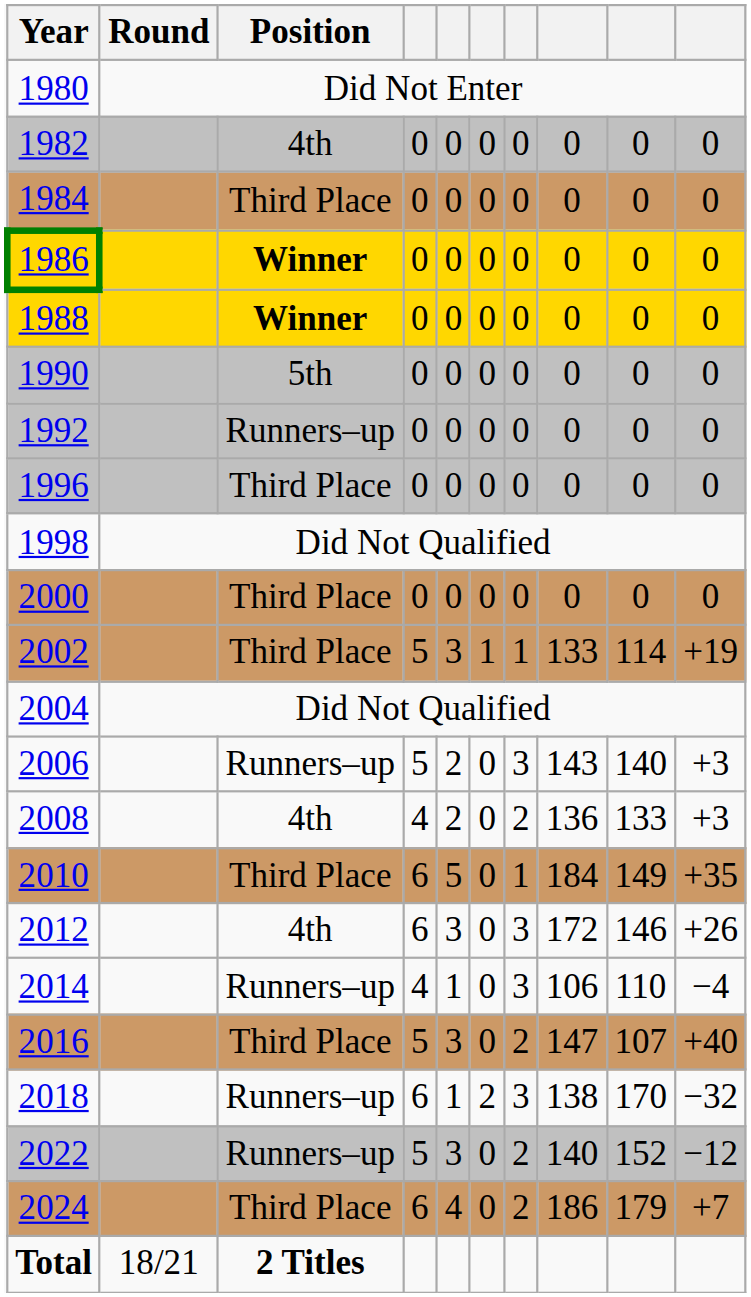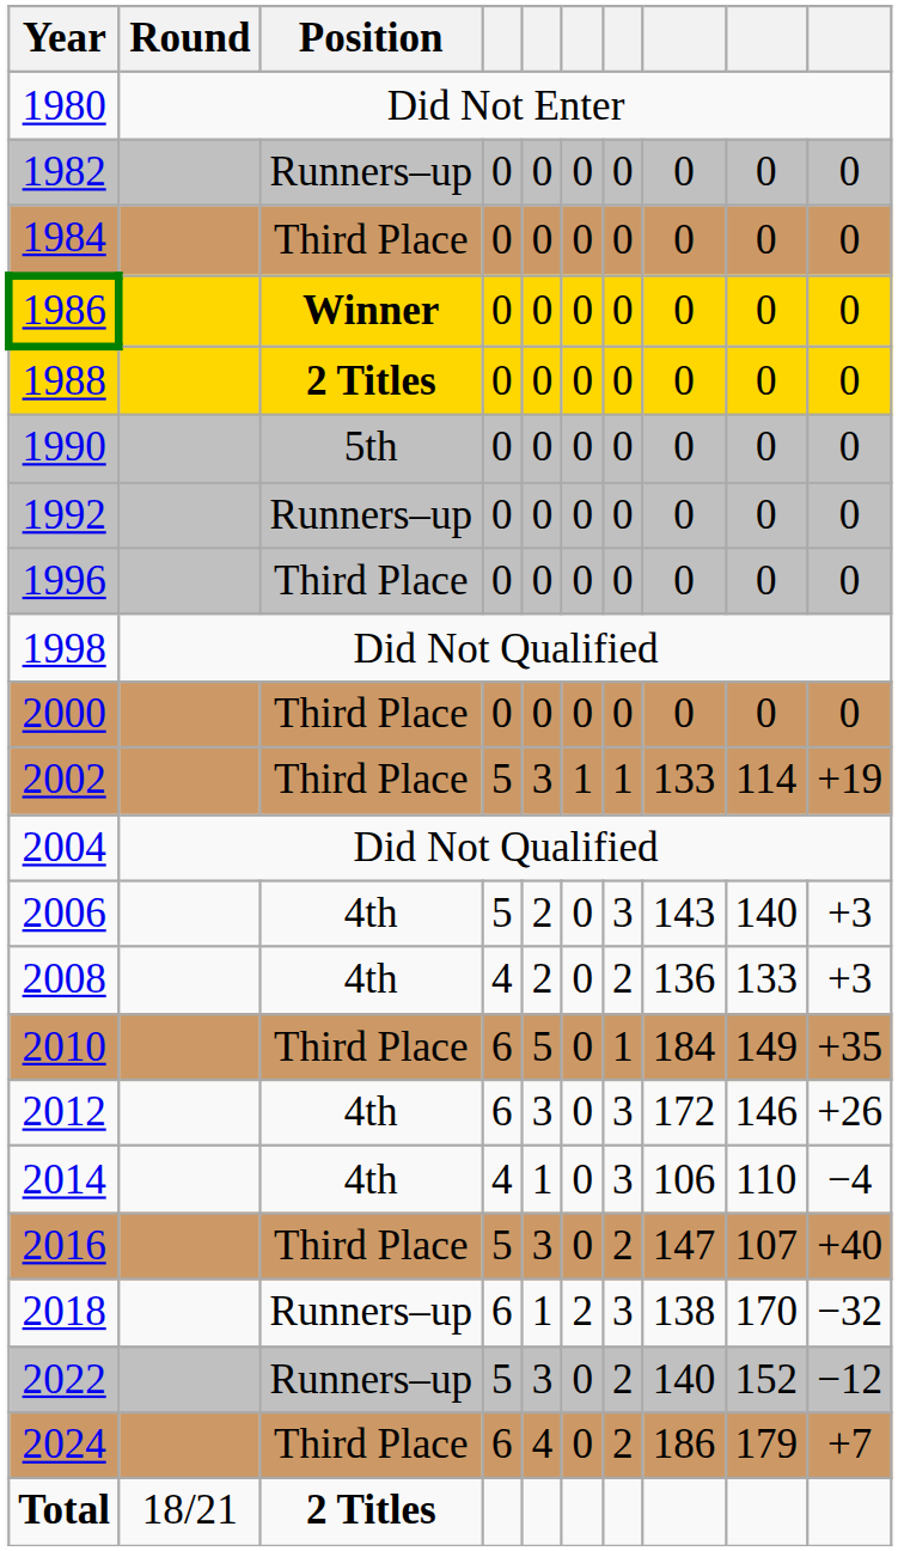 <table class="wikitable" style="text-align: center;">
 <tr>
 <th>Year</th>
 <th>Round</th>
 <th>Position</th>
 <th></th>
 <th></th>
 <th></th>
 <th></th>
 <th></th>
 <th></th>
 <th></th>
 </tr>
 <tr>
 <td> <a href='#'>1980</a></td>
 <td colspan=9 align=center>Did Not Enter</td>
 </tr>
 <tr bgcolor=silver>
 <td> <a href='#'>1982</a></td>
 <td></td>
-<td>4th</td>
+<td>Runners–up</td>
 <td>0</td>
 <td>0</td>
 <td>0</td>
 <td>0</td>
 <td>0</td>
 <td>0</td>
 <td>0</td>
 </tr>
 <tr bgcolor=cc9966>
 <td> <a href='#'>1984</a></td>
 <td></td>
 <td>Third Place</td>
 <td>0</td>
 <td>0</td>
 <td>0</td>
 <td>0</td>
 <td>0</td>
 <td>0</td>
 <td>0</td>
 </tr>
 <tr bgcolor=gold>
 <td style="border: 3px solid green"> <a href='#'>1986</a></td>
 <td></td>
 <td><strong>Winner</strong></td>
 <td>0</td>
 <td>0</td>
 <td>0</td>
 <td>0</td>
 <td>0</td>
 <td>0</td>
 <td>0</td>
 </tr>
 <tr bgcolor=gold>
 <td> <a href='#'>1988</a></td>
 <td></td>
-<td><strong>Winner</strong></td>
+<td><strong>2 Titles</strong></td>
 <td>0</td>
 <td>0</td>
 <td>0</td>
 <td>0</td>
 <td>0</td>
 <td>0</td>
 <td>0</td>
 </tr>
 <tr bgcolor=silver>
 <td> <a href='#'>1990</a></td>
 <td></td>
 <td>5th</td>
 <td>0</td>
 <td>0</td>
 <td>0</td>
 <td>0</td>
 <td>0</td>
 <td>0</td>
 <td>0</td>
 </tr>
 <tr bgcolor=silver>
 <td> <a href='#'>1992</a></td>
 <td></td>
 <td>Runners–up</td>
 <td>0</td>
 <td>0</td>
 <td>0</td>
 <td>0</td>
 <td>0</td>
 <td>0</td>
 <td>0</td>
 </tr>
 <tr bgcolor=silver>
 <td> <a href='#'>1996</a></td>
 <td></td>
 <td>Third Place</td>
 <td>0</td>
 <td>0</td>
 <td>0</td>
 <td>0</td>
 <td>0</td>
 <td>0</td>
 <td>0</td>
 </tr>
 <tr>
 <td> <a href='#'>1998</a></td>
 <td colspan=9 align=center>Did Not Qualified</td>
 </tr>
 <tr bgcolor=cc9966>
 <td> <a href='#'>2000</a></td>
 <td></td>
 <td>Third Place</td>
 <td>0</td>
 <td>0</td>
 <td>0</td>
 <td>0</td>
 <td>0</td>
 <td>0</td>
 <td>0</td>
 </tr>
 <tr bgcolor=cc9966>
 <td> <a href='#'>2002</a></td>
 <td></td>
 <td>Third Place</td>
 <td>5</td>
 <td>3</td>
 <td>1</td>
 <td>1</td>
 <td>133</td>
 <td>114</td>
 <td>+19</td>
 </tr>
 <tr>
 <td><a href='#'>2004</a></td>
 <td colspan=9 align=center>Did Not Qualified</td>
 </tr>
 <tr>
 <td> <a href='#'>2006</a></td>
 <td></td>
-<td>Runners–up</td>
+<td>4th</td>
 <td>5</td>
 <td>2</td>
 <td>0</td>
 <td>3</td>
 <td>143</td>
 <td>140</td>
 <td>+3</td>
 </tr>
 <tr>
 <td> <a href='#'>2008</a></td>
 <td></td>
 <td>4th</td>
 <td>4</td>
 <td>2</td>
 <td>0</td>
 <td>2</td>
 <td>136</td>
 <td>133</td>
 <td>+3</td>
 </tr>
 <tr bgcolor=cc9966>
 <td> <a href='#'>2010</a></td>
 <td></td>
 <td>Third Place</td>
 <td>6</td>
 <td>5</td>
 <td>0</td>
 <td>1</td>
 <td>184</td>
 <td>149</td>
 <td>+35</td>
 </tr>
 <tr>
 <td> <a href='#'>2012</a></td>
 <td></td>
 <td>4th</td>
 <td>6</td>
 <td>3</td>
 <td>0</td>
 <td>3</td>
 <td>172</td>
 <td>146</td>
 <td>+26</td>
 </tr>
 <tr>
 <td> <a href='#'>2014</a></td>
 <td></td>
-<td>Runners–up</td>
+<td>4th</td>
 <td>4</td>
 <td>1</td>
 <td>0</td>
 <td>3</td>
 <td>106</td>
 <td>110</td>
 <td>−4</td>
 </tr>
 <tr bgcolor=cc9966>
 <td> <a href='#'>2016</a></td>
 <td></td>
 <td>Third Place</td>
 <td>5</td>
 <td>3</td>
 <td>0</td>
 <td>2</td>
 <td>147</td>
 <td>107</td>
 <td>+40</td>
 </tr>
 <tr>
 <td> <a href='#'>2018</a></td>
 <td></td>
 <td>Runners–up</td>
 <td>6</td>
 <td>1</td>
 <td>2</td>
 <td>3</td>
 <td>138</td>
 <td>170</td>
 <td>−32</td>
 </tr>
 <tr bgcolor=silver>
 <td> <a href='#'>2022</a></td>
 <td></td>
 <td>Runners–up</td>
 <td>5</td>
 <td>3</td>
 <td>0</td>
 <td>2</td>
 <td>140</td>
 <td>152</td>
 <td>−12</td>
 </tr>
 <tr bgcolor=cc9966>
 <td> <a href='#'>2024</a></td>
 <td></td>
 <td>Third Place</td>
 <td>6</td>
 <td>4</td>
 <td>0</td>
 <td>2</td>
 <td>186</td>
 <td>179</td>
 <td>+7</td>
 </tr>
 <tr>
 <td><strong>Total</strong></td>
 <td>18/21</td>
 <td><strong>2 Titles</strong></td>
 <td></td>
 <td></td>
 <td></td>
 <td></td>
 <td></td>
 <td></td>
 <td></td>
 </tr>
 </table>
